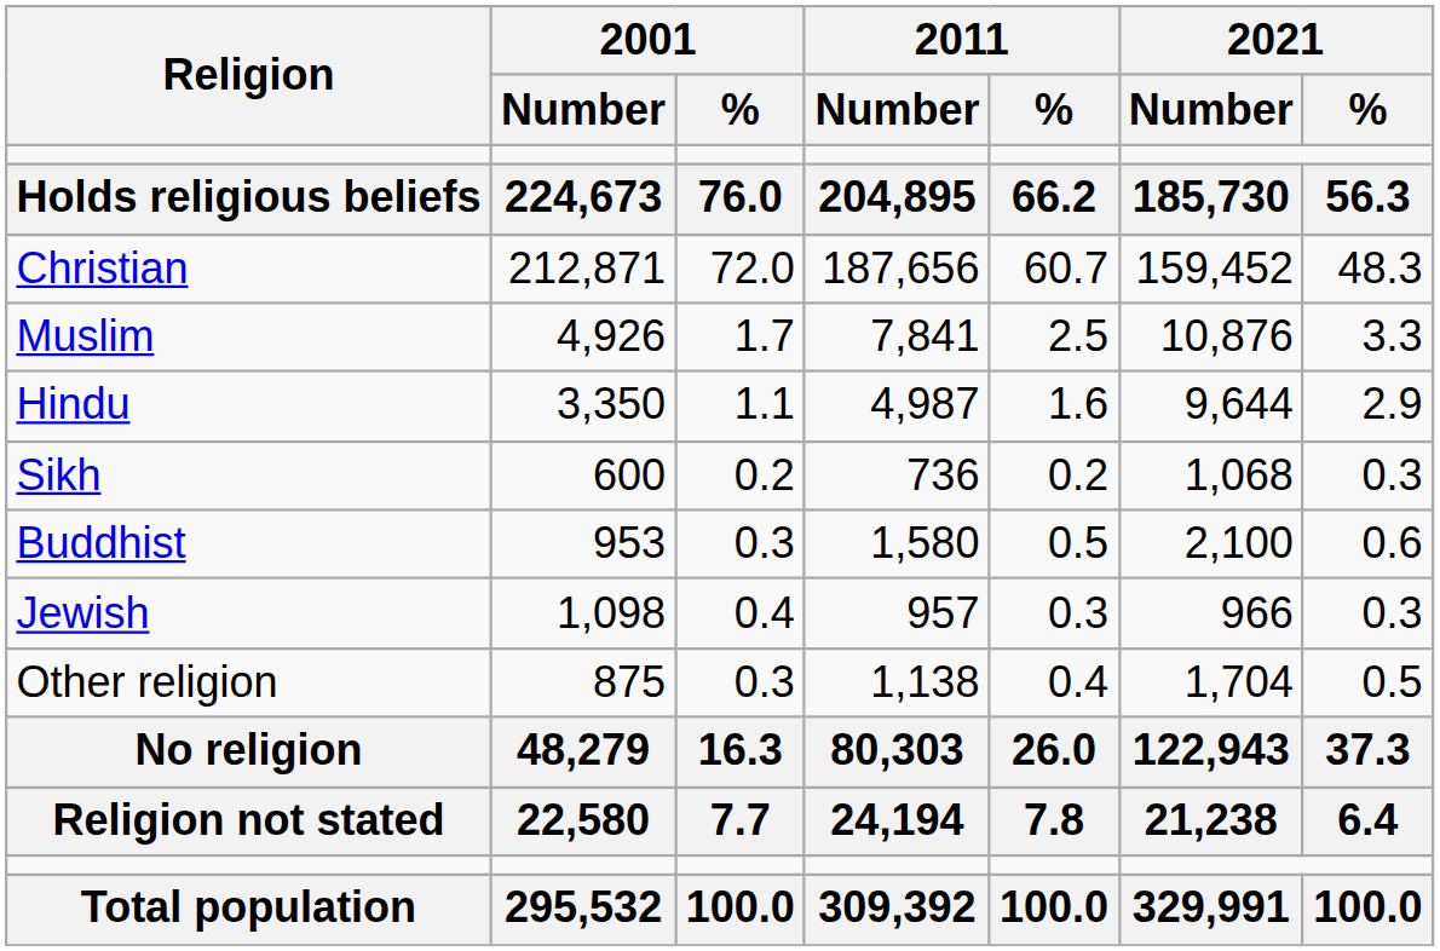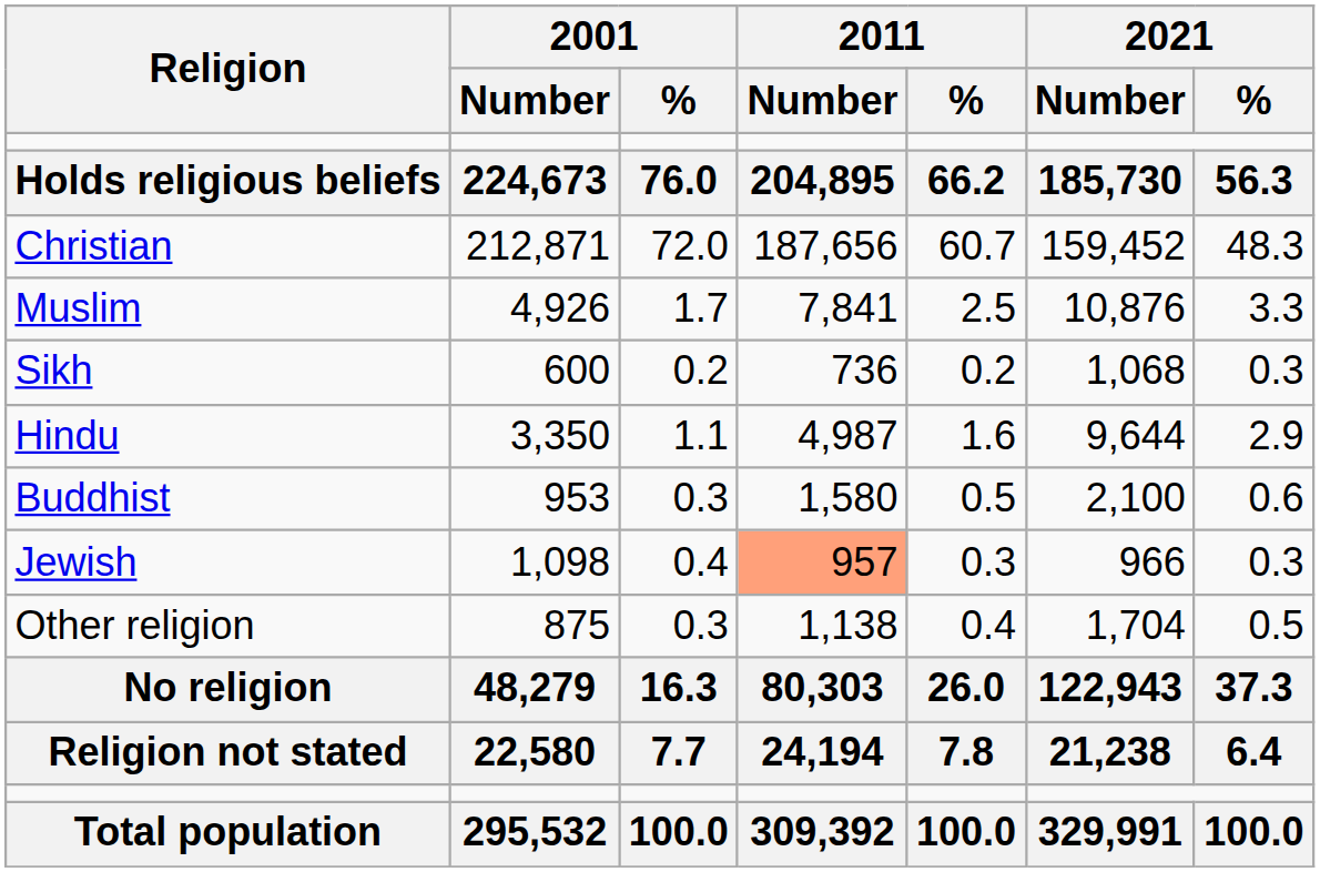 <table class="wikitable sortable mw-collapsible">
 <tr>
 <th rowspan="2">Religion</th>
 <th colspan="2">2001</th>
 <th colspan="2">2011</th>
 <th colspan="2">2021</th>
 </tr>
 <tr>
 <th>Number</th>
 <th>%</th>
 <th>Number</th>
 <th>%</th>
 <th>Number</th>
 <th>%</th>
 </tr>
 <tr>
 <td></td>
 <td></td>
 <td></td>
 <td></td>
 <td></td>
 </tr>
 <tr>
 <th>Holds religious beliefs</th>
 <th>224,673</th>
 <th>76.0</th>
 <th>204,895</th>
 <th>66.2</th>
 <th>185,730</th>
 <th>56.3</th>
 </tr>
 <tr>
 <td><a href='#'>Christian</a></td>
 <td align="right">212,871</td>
 <td align="right">72.0</td>
 <td align="right">187,656</td>
 <td align="right">60.7</td>
 <td align="right">159,452</td>
 <td align="right">48.3</td>
 </tr>
 <tr>
 <td><a href='#'>Muslim</a></td>
 <td align="right">4,926</td>
 <td align="right">1.7</td>
 <td align="right">7,841</td>
 <td align="right">2.5</td>
 <td align="right">10,876</td>
 <td align="right">3.3</td>
 </tr>
 <tr>
+<td><a href='#'>Sikh</a></td>
+<td align="right">600</td>
+<td align="right">0.2</td>
+<td align="right">736</td>
+<td align="right">0.2</td>
+<td align="right">1,068</td>
+<td align="right">0.3</td>
+</tr>
+<tr>
 <td><a href='#'>Hindu</a></td>
 <td align="right">3,350</td>
 <td align="right">1.1</td>
 <td align="right">4,987</td>
 <td align="right">1.6</td>
 <td align="right">9,644</td>
 <td align="right">2.9</td>
-</tr>
-<tr>
-<td><a href='#'>Sikh</a></td>
-<td align="right">600</td>
-<td align="right">0.2</td>
-<td align="right">736</td>
-<td align="right">0.2</td>
-<td align="right">1,068</td>
-<td align="right">0.3</td>
 </tr>
 <tr>
 <td><a href='#'>Buddhist</a></td>
 <td align="right">953</td>
 <td align="right">0.3</td>
 <td align="right">1,580</td>
 <td align="right">0.5</td>
 <td align="right">2,100</td>
 <td align="right">0.6</td>
 </tr>
 <tr>
 <td><a href='#'>Jewish</a></td>
 <td align="right">1,098</td>
 <td align="right">0.4</td>
-<td align="right">957</td>
+<td align="right" style="background: lightsalmon;">957</td>
 <td align="right">0.3</td>
 <td align="right">966</td>
 <td align="right">0.3</td>
 </tr>
 <tr>
 <td>Other religion</td>
 <td align="right">875</td>
 <td align="right">0.3</td>
 <td align="right">1,138</td>
 <td align="right">0.4</td>
 <td align="right">1,704</td>
 <td align="right">0.5</td>
 </tr>
 <tr>
 <th>No religion</th>
 <th align="right">48,279</th>
 <th align="right">16.3</th>
 <th align="right">80,303</th>
 <th align="right">26.0</th>
 <th align="right">122,943</th>
 <th align="right">37.3</th>
 </tr>
 <tr>
 <th>Religion not stated</th>
 <th align="right">22,580</th>
 <th align="right">7.7</th>
 <th align="right">24,194</th>
 <th align="right">7.8</th>
 <th align="right">21,238</th>
 <th align="right">6.4</th>
 </tr>
 <tr>
 <td></td>
 <td></td>
 <td></td>
 <td></td>
 <td></td>
 </tr>
 <tr>
 <th>Total population</th>
 <th align="right">295,532</th>
 <th align="right">100.0</th>
 <th align="right">309,392</th>
 <th align="right">100.0</th>
 <th align="right">329,991</th>
 <th align="right">100.0</th>
 </tr>
 </table>
